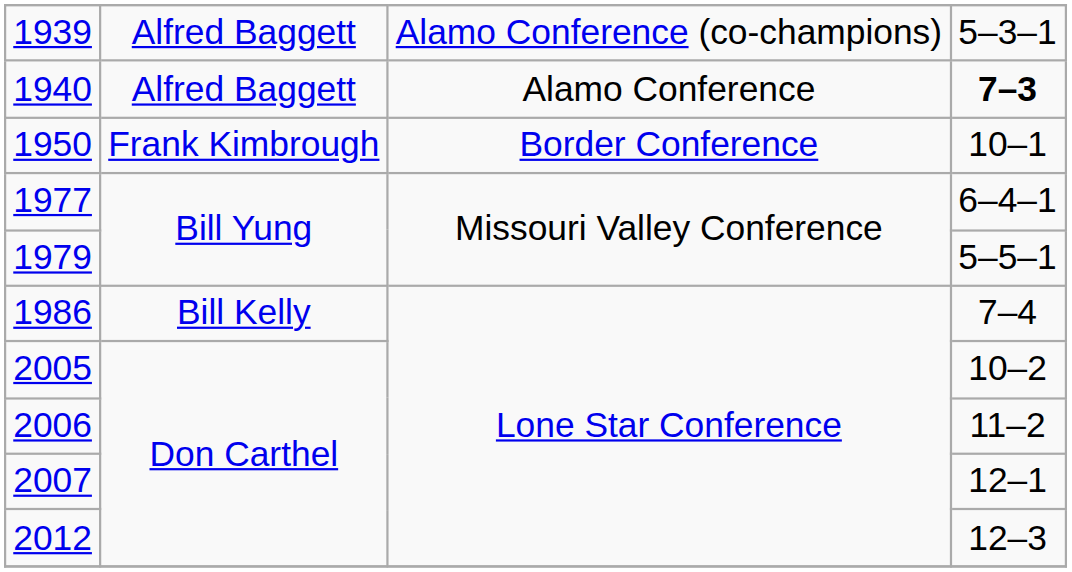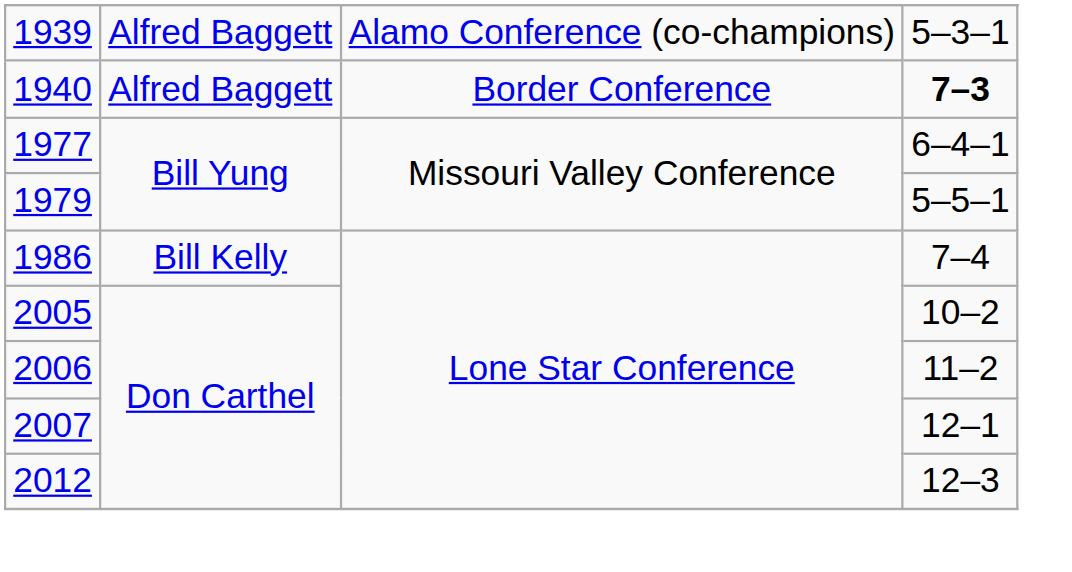 <table class="wikitable" style="text-align:center;">
 <tr>
 </tr>
 <tr>
 </tr>
 <tr style="text-align:center;">
 <td><a href='#'>1939</a></td>
 <td><a href='#'>Alfred Baggett</a></td>
 <td><a href='#'>Alamo Conference</a> (co-champions)</td>
 <td>5–3–1</td>
 </tr>
 <tr style="text-align:center;">
 <td><a href='#'>1940</a></td>
 <td><a href='#'>Alfred Baggett</a></td>
-<td>Alamo Conference</td>
+<td><a href='#'>Border Conference</a></td>
 <td><strong>7–3</strong></td>
-</tr>
-<tr style="text-align:center;">
-<td><a href='#'>1950</a></td>
-<td><a href='#'>Frank Kimbrough</a></td>
-<td><a href='#'>Border Conference</a></td>
-<td>10–1</td>
 </tr>
 <tr style="text-align:center;">
 <td><a href='#'>1977</a></td>
 <td rowspan="2"><a href='#'>Bill Yung</a></td>
 <td rowspan="2">Missouri Valley Conference</td>
 <td>6–4–1</td>
 </tr>
 <tr style="text-align:center;">
 <td><a href='#'>1979</a></td>
 <td>5–5–1</td>
 </tr>
 <tr style="text-align:center;">
 <td><a href='#'>1986</a></td>
 <td><a href='#'>Bill Kelly</a></td>
 <td rowspan="5"><a href='#'>Lone Star Conference</a></td>
 <td>7–4</td>
 </tr>
 <tr style="text-align:center;">
 <td><a href='#'>2005</a></td>
 <td rowspan="4"><a href='#'>Don Carthel</a></td>
 <td>10–2</td>
 </tr>
 <tr style="text-align:center;">
 <td><a href='#'>2006</a></td>
 <td>11–2</td>
 </tr>
 <tr style="text-align:center;">
 <td><a href='#'>2007</a></td>
 <td>12–1</td>
 </tr>
 <tr style="text-align:center;">
 <td><a href='#'>2012</a></td>
 <td>12–3</td>
 </tr>
 <tr style="text-align:center;">
 </tr>
 </table>
